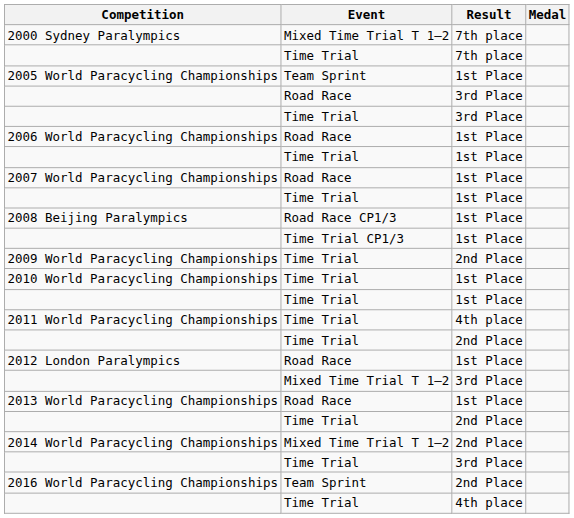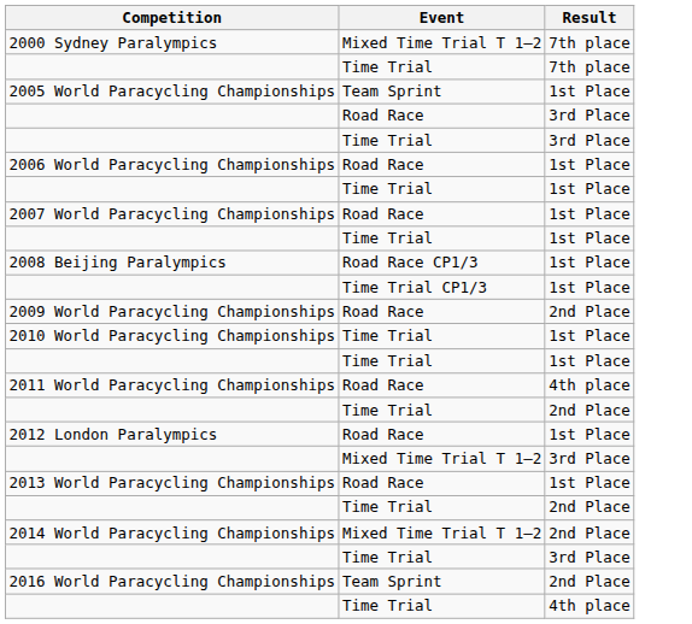 <table class="wikitable">
 <tr>
 <th>Competition</th>
 <th>Event</th>
 <th>Result</th>
-<th>Medal</th>
 </tr>
 <tr>
 <td>2000 Sydney Paralympics</td>
 <td>Mixed Time Trial T 1–2</td>
 <td>7th place</td>
-<td></td>
 </tr>
 <tr>
 <td></td>
 <td>Time Trial</td>
 <td>7th place</td>
-<td></td>
 </tr>
 <tr>
 <td>2005 World Paracycling Championships</td>
 <td>Team Sprint</td>
 <td>1st Place</td>
-<td></td>
 </tr>
 <tr>
 <td></td>
 <td>Road Race</td>
 <td>3rd Place</td>
-<td></td>
 </tr>
 <tr>
 <td></td>
 <td>Time Trial</td>
 <td>3rd Place</td>
-<td></td>
 </tr>
 <tr>
 <td>2006 World Paracycling Championships</td>
 <td>Road Race</td>
 <td>1st Place</td>
-<td></td>
 </tr>
 <tr>
 <td></td>
 <td>Time Trial</td>
 <td>1st Place</td>
-<td></td>
 </tr>
 <tr>
 <td>2007 World Paracycling Championships</td>
 <td>Road Race</td>
 <td>1st Place</td>
-<td></td>
 </tr>
 <tr>
 <td></td>
 <td>Time Trial</td>
 <td>1st Place</td>
-<td></td>
 </tr>
 <tr>
 <td>2008 Beijing Paralympics</td>
 <td>Road Race CP1/3</td>
 <td>1st Place</td>
-<td></td>
 </tr>
 <tr>
 <td></td>
 <td>Time Trial CP1/3</td>
 <td>1st Place</td>
-<td></td>
 </tr>
 <tr>
 <td>2009 World Paracycling Championships</td>
-<td>Time Trial</td>
+<td>Road Race</td>
 <td>2nd Place</td>
-<td></td>
 </tr>
 <tr>
 <td>2010 World Paracycling Championships</td>
 <td>Time Trial</td>
 <td>1st Place</td>
-<td></td>
 </tr>
 <tr>
 <td></td>
 <td>Time Trial</td>
 <td>1st Place</td>
-<td></td>
 </tr>
 <tr>
 <td>2011 World Paracycling Championships</td>
-<td>Time Trial</td>
+<td>Road Race</td>
 <td>4th place</td>
-<td></td>
 </tr>
 <tr>
 <td></td>
 <td>Time Trial</td>
 <td>2nd Place</td>
-<td></td>
 </tr>
 <tr>
 <td>2012 London Paralympics</td>
 <td>Road Race</td>
 <td>1st Place</td>
-<td></td>
 </tr>
 <tr>
 <td></td>
 <td>Mixed Time Trial T 1–2</td>
 <td>3rd Place</td>
-<td></td>
 </tr>
 <tr>
 <td>2013 World Paracycling Championships</td>
 <td>Road Race</td>
 <td>1st Place</td>
-<td></td>
 </tr>
 <tr>
 <td></td>
 <td>Time Trial</td>
 <td>2nd Place</td>
-<td></td>
 </tr>
 <tr>
 <td>2014 World Paracycling Championships</td>
 <td>Mixed Time Trial T 1–2</td>
 <td>2nd Place</td>
-<td></td>
 </tr>
 <tr>
 <td></td>
 <td>Time Trial</td>
 <td>3rd Place</td>
-<td></td>
 </tr>
 <tr>
 <td>2016 World Paracycling Championships</td>
 <td>Team Sprint</td>
 <td>2nd Place</td>
-<td></td>
 </tr>
 <tr>
 <td></td>
 <td>Time Trial</td>
 <td>4th place</td>
-<td></td>
 </tr>
 </table>
